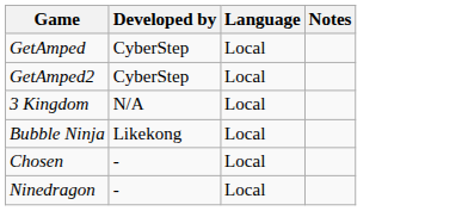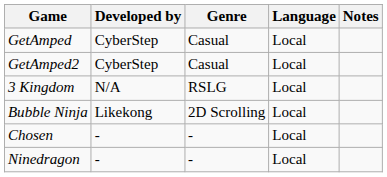 <table class="wikitable">
 <tr>
 <th>Game</th>
 <th>Developed by</th>
+<th>Genre</th>
 <th>Language</th>
 <th>Notes</th>
 </tr>
 <tr>
 <td><em>GetAmped</em></td>
 <td>CyberStep</td>
+<td>Casual</td>
 <td>Local</td>
 <td></td>
 </tr>
 <tr>
 <td><em>GetAmped2</em></td>
 <td>CyberStep</td>
+<td>Casual</td>
 <td>Local</td>
 <td></td>
 </tr>
 <tr>
 <td><em>3 Kingdom</em></td>
 <td>N/A</td>
+<td>RSLG</td>
 <td>Local</td>
 <td></td>
 </tr>
 <tr>
 <td><em>Bubble Ninja</em></td>
 <td>Likekong</td>
+<td>2D Scrolling</td>
 <td>Local</td>
 <td></td>
 </tr>
 <tr>
 <td><em>Chosen</em></td>
+<td>-</td>
 <td>-</td>
 <td>Local</td>
 <td></td>
 </tr>
 <tr>
 <td><em>Ninedragon</em></td>
 <td>-</td>
+<td>-</td>
 <td>Local</td>
 <td></td>
 </tr>
 </table>
